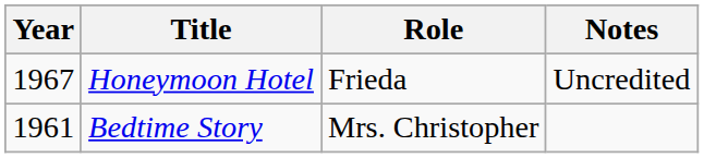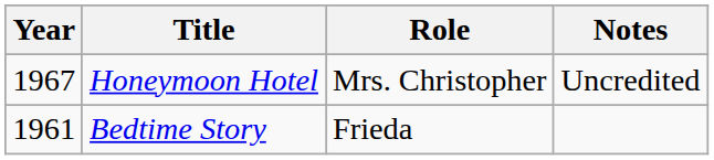 <table class="wikitable">
 <tr>
 <th>Year</th>
 <th>Title</th>
 <th>Role</th>
 <th>Notes</th>
 </tr>
 <tr>
 <td>1967</td>
 <td><em><a href='#'>Honeymoon Hotel</a></em></td>
-<td>Frieda</td>
+<td>Mrs. Christopher</td>
 <td>Uncredited</td>
 </tr>
 <tr>
 <td>1961</td>
 <td><em><a href='#'>Bedtime Story</a></em></td>
-<td>Mrs. Christopher</td>
+<td>Frieda</td>
 <td></td>
 </tr>
 </table>
